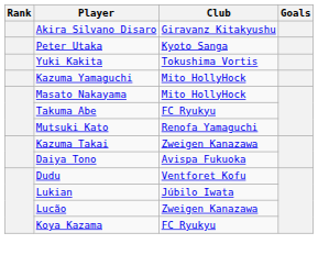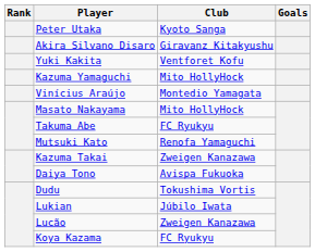 <table class="wikitable" style="text-align:central">
 <tr>
 <th>Rank</th>
 <th>Player</th>
 <th>Club</th>
 <th>Goals</th>
 </tr>
 <tr>
 <th></th>
+<td> <a href='#'>Peter Utaka</a></td>
+<td><a href='#'>Kyoto Sanga</a></td>
+<th></th>
+</tr>
+<tr>
+<th></th>
 <td> <a href='#'>Akira Silvano Disaro</a></td>
 <td><a href='#'>Giravanz Kitakyushu</a></td>
 <th></th>
 </tr>
 <tr>
 <th></th>
-<td> <a href='#'>Peter Utaka</a></td>
-<td><a href='#'>Kyoto Sanga</a></td>
-<th></th>
-</tr>
-<tr>
-<th></th>
 <td> <a href='#'>Yuki Kakita</a></td>
-<td><a href='#'>Tokushima Vortis</a></td>
+<td><a href='#'>Ventforet Kofu</a></td>
 <th></th>
 </tr>
 <tr>
 <th></th>
 <td> <a href='#'>Kazuma Yamaguchi</a></td>
 <td><a href='#'>Mito HollyHock</a></td>
+<th></th>
+</tr>
+<tr>
+<th></th>
+<td> <a href='#'>Vinícius Araújo</a></td>
+<td><a href='#'>Montedio Yamagata</a></td>
 <th></th>
 </tr>
 <tr>
 <th rowspan="3"></th>
 <td> <a href='#'>Masato Nakayama</a></td>
 <td><a href='#'>Mito HollyHock</a></td>
 <th rowspan="3"></th>
 </tr>
 <tr>
 <td> <a href='#'>Takuma Abe</a></td>
 <td><a href='#'>FC Ryukyu</a></td>
 </tr>
 <tr>
 <td> <a href='#'>Mutsuki Kato</a></td>
 <td><a href='#'>Renofa Yamaguchi</a></td>
 </tr>
 <tr>
 <th rowspan="2"></th>
 <td> <a href='#'>Kazuma Takai</a></td>
 <td><a href='#'>Zweigen Kanazawa</a></td>
 <th rowspan="2"></th>
 </tr>
 <tr>
 <td> <a href='#'>Daiya Tono</a></td>
 <td><a href='#'>Avispa Fukuoka</a></td>
 </tr>
 <tr>
 <th rowspan="4"></th>
 <td> <a href='#'>Dudu</a></td>
-<td><a href='#'>Ventforet Kofu</a></td>
+<td><a href='#'>Tokushima Vortis</a></td>
 <th rowspan="4"></th>
 </tr>
 <tr>
 <td> <a href='#'>Lukian</a></td>
 <td><a href='#'>Júbilo Iwata</a></td>
 </tr>
 <tr>
 <td> <a href='#'>Lucão</a></td>
 <td><a href='#'>Zweigen Kanazawa</a></td>
 </tr>
 <tr>
 <td> <a href='#'>Koya Kazama</a></td>
 <td><a href='#'>FC Ryukyu</a></td>
 </tr>
 </table>
